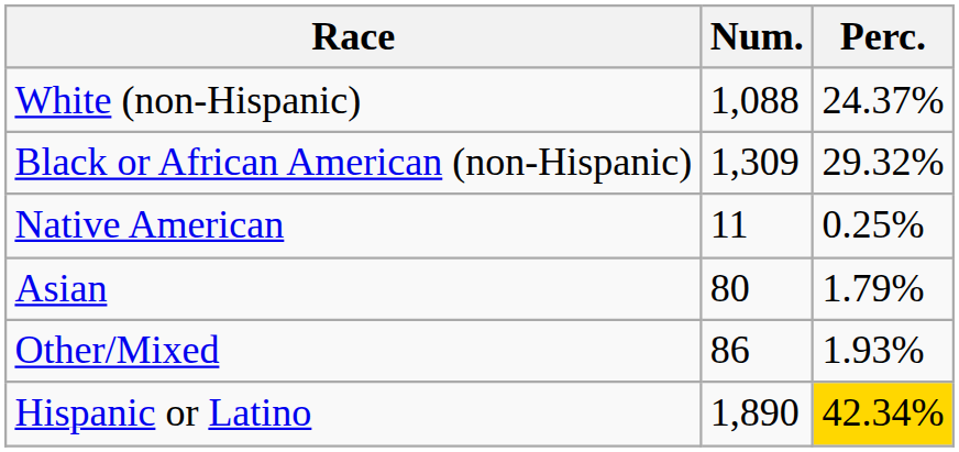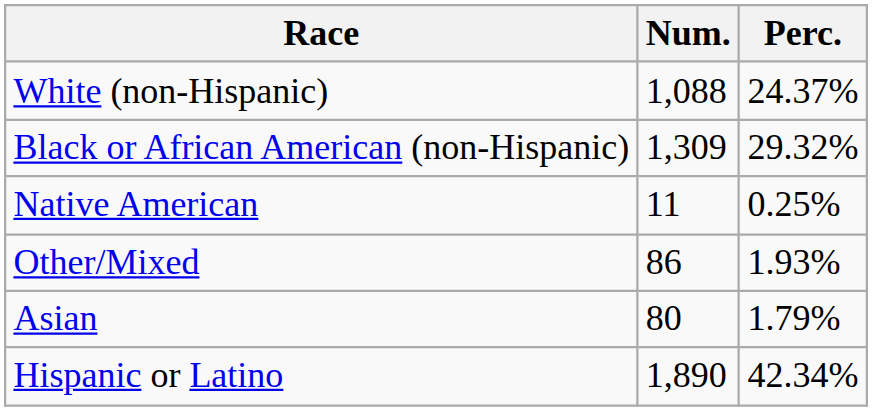 <table class="wikitable">
 <tr>
 <th>Race</th>
 <th>Num.</th>
 <th>Perc.</th>
 </tr>
 <tr>
 <td><a href='#'>White</a> (non-Hispanic)</td>
 <td>1,088</td>
 <td>24.37%</td>
 </tr>
 <tr>
 <td><a href='#'>Black or African American</a> (non-Hispanic)</td>
 <td>1,309</td>
 <td>29.32%</td>
 </tr>
 <tr>
 <td><a href='#'>Native American</a></td>
 <td>11</td>
 <td>0.25%</td>
 </tr>
 <tr>
+<td><a href='#'>Other/Mixed</a></td>
+<td>86</td>
+<td>1.93%</td>
+</tr>
+<tr>
 <td><a href='#'>Asian</a></td>
 <td>80</td>
 <td>1.79%</td>
 </tr>
 <tr>
-<td><a href='#'>Other/Mixed</a></td>
-<td>86</td>
-<td>1.93%</td>
-</tr>
-<tr>
 <td><a href='#'>Hispanic</a> or <a href='#'>Latino</a></td>
 <td>1,890</td>
-<td style="background: gold;">42.34%</td>
+<td>42.34%</td>
 </tr>
 </table>
